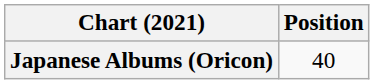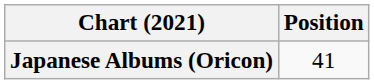 <table class="wikitable plainrowheaders" style="text-align:center">
 <tr>
 <th scope="col">Chart (2021)</th>
 <th scope="col">Position</th>
 </tr>
 <tr>
 <th scope="row">Japanese Albums (Oricon)</th>
-<td>40</td>
+<td>41</td>
 </tr>
 </table>
